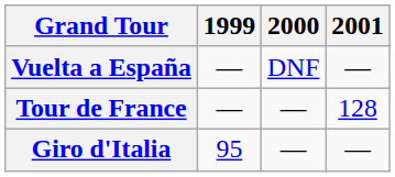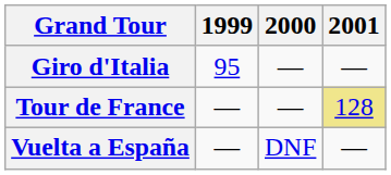 <table class="wikitable plainrowheaders">
 <tr>
 <th scope="col"><a href='#'>Grand Tour</a></th>
 <th scope="col">1999</th>
 <th scope="col">2000</th>
 <th scope="col">2001</th>
 </tr>
 <tr style="text-align:center;">
-<th scope="row"> <a href='#'>Vuelta a España</a></th>
+<th scope="row"> <a href='#'>Giro d'Italia</a></th>
+<td style="text-align:center;"><a href='#'>95</a></td>
 <td>—</td>
-<td style="text-align:center;"><a href='#'>DNF</a></td>
 <td>—</td>
 </tr>
 <tr style="text-align:center;">
 <th scope="row"> <a href='#'>Tour de France</a></th>
 <td>—</td>
 <td>—</td>
-<td style="text-align:center;"><a href='#'>128</a></td>
+<td style="background: khaki; text-align:center;"><a href='#'>128</a></td>
 </tr>
 <tr style="text-align:center;">
-<th scope="row"> <a href='#'>Giro d'Italia</a></th>
-<td style="text-align:center;"><a href='#'>95</a></td>
+<th scope="row"> <a href='#'>Vuelta a España</a></th>
 <td>—</td>
+<td style="text-align:center;"><a href='#'>DNF</a></td>
 <td>—</td>
 </tr>
 </table>
